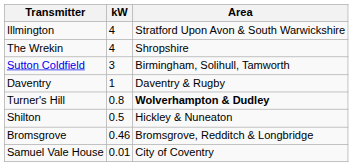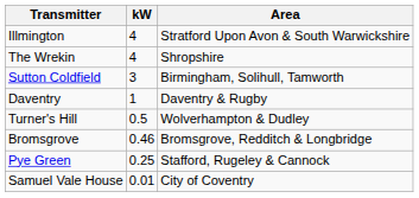 <table class="wikitable sortable">
 <tr>
 <th>Transmitter</th>
 <th>kW</th>
 <th>Area</th>
 </tr>
 <tr>
 <td>Illmington</td>
 <td>4</td>
 <td>Stratford Upon Avon & South Warwickshire</td>
 </tr>
 <tr>
 <td>The Wrekin</td>
 <td>4</td>
 <td>Shropshire</td>
 </tr>
 <tr>
 <td><a href='#'>Sutton Coldfield</a></td>
 <td>3</td>
 <td>Birmingham, Solihull, Tamworth</td>
 </tr>
 <tr>
 <td>Daventry</td>
 <td>1</td>
 <td>Daventry & Rugby</td>
 </tr>
 <tr>
 <td>Turner's Hill</td>
-<td>0.8</td>
-<td><strong>Wolverhampton & Dudley</strong></td>
-</tr>
-<tr>
-<td>Shilton</td>
 <td>0.5</td>
-<td>Hickley & Nuneaton</td>
+<td>Wolverhampton & Dudley</td>
 </tr>
 <tr>
 <td>Bromsgrove</td>
 <td>0.46</td>
 <td>Bromsgrove, Redditch & Longbridge</td>
 </tr>
 <tr>
+<td><a href='#'>Pye Green</a></td>
+<td>0.25</td>
+<td>Stafford, Rugeley & Cannock</td>
+</tr>
+<tr>
 <td>Samuel Vale House</td>
 <td>0.01</td>
 <td>City of Coventry</td>
 </tr>
 </table>
